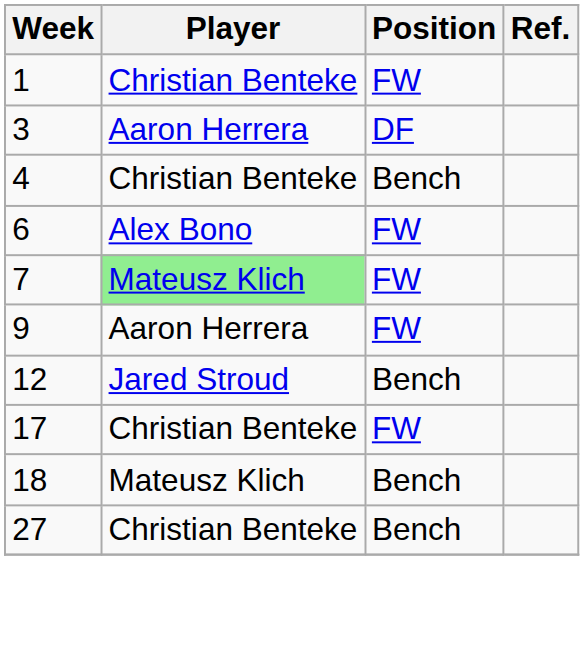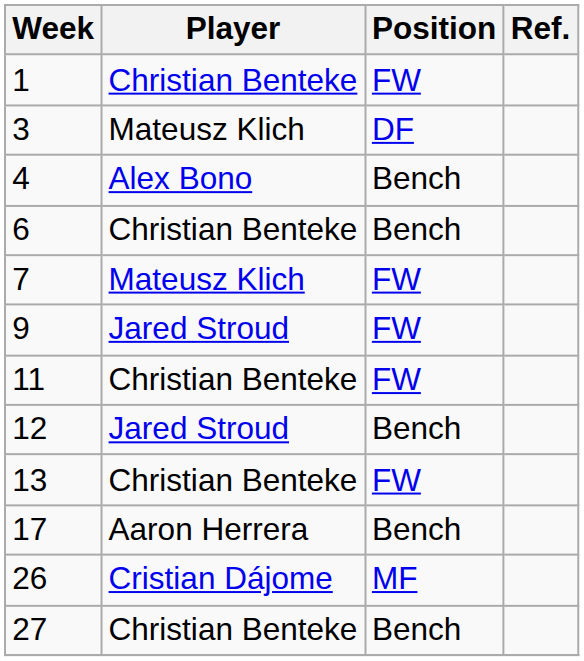 <table class="wikitable collapsible collapsed">
 <tr>
 <th>Week</th>
 <th>Player</th>
 <th>Position</th>
 <th>Ref.</th>
 </tr>
 <tr>
 <td>1</td>
 <td> <a href='#'>Christian Benteke</a></td>
 <td><a href='#'>FW</a></td>
 <td></td>
 </tr>
 <tr>
 <td>3</td>
-<td> <a href='#'>Aaron Herrera</a></td>
+<td> Mateusz Klich</td>
 <td><a href='#'>DF</a></td>
 <td></td>
 </tr>
 <tr>
 <td>4</td>
-<td> Christian Benteke</td>
+<td> <a href='#'>Alex Bono</a></td>
 <td>Bench</td>
 </tr>
 <tr>
 <td>6</td>
-<td> <a href='#'>Alex Bono</a></td>
-<td><a href='#'>FW</a></td>
+<td> Christian Benteke</td>
+<td>Bench</td>
 <td></td>
 </tr>
 <tr>
 <td>7</td>
-<td style="background: lightgreen;"> <a href='#'>Mateusz Klich</a></td>
+<td> <a href='#'>Mateusz Klich</a></td>
 <td><a href='#'>FW</a></td>
 <td></td>
 </tr>
 <tr>
 <td>9</td>
-<td> Aaron Herrera</td>
+<td> <a href='#'>Jared Stroud</a></td>
+<td><a href='#'>FW</a></td>
+<td></td>
+</tr>
+<tr>
+<td>11</td>
+<td> Christian Benteke</td>
 <td><a href='#'>FW</a></td>
 <td></td>
 </tr>
 <tr>
 <td>12</td>
 <td> <a href='#'>Jared Stroud</a></td>
 <td>Bench</td>
 <td></td>
 </tr>
 <tr>
-<td>17</td>
+<td>13</td>
 <td> Christian Benteke</td>
 <td><a href='#'>FW</a></td>
 <td></td>
 </tr>
 <tr>
-<td>18</td>
-<td> Mateusz Klich</td>
+<td>17</td>
+<td> Aaron Herrera</td>
 <td>Bench</td>
+<td></td>
+</tr>
+<tr>
+<td>26</td>
+<td> <a href='#'>Cristian Dájome</a></td>
+<td><a href='#'>MF</a></td>
 <td></td>
 </tr>
 <tr>
 <td>27</td>
 <td> Christian Benteke</td>
 <td>Bench</td>
 <td></td>
 </tr>
 <tr>
 </tr>
 </table>
